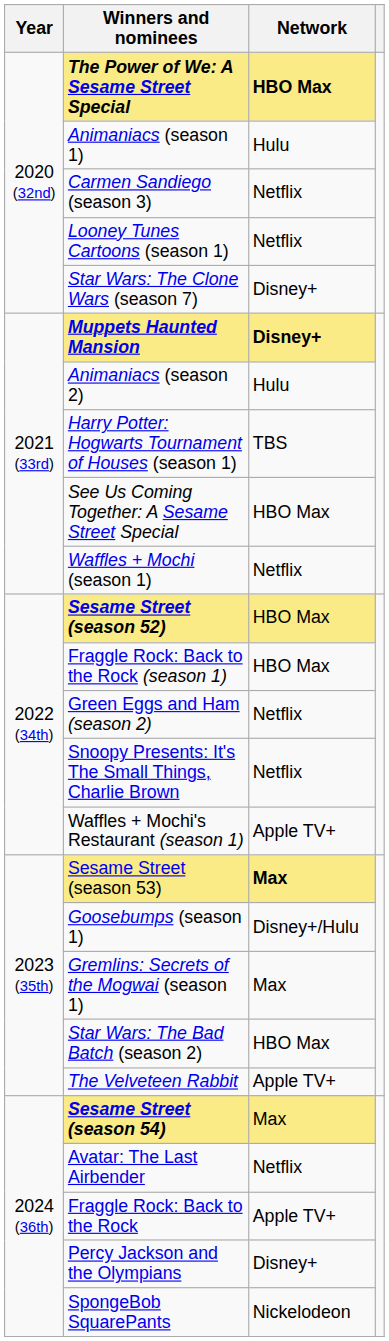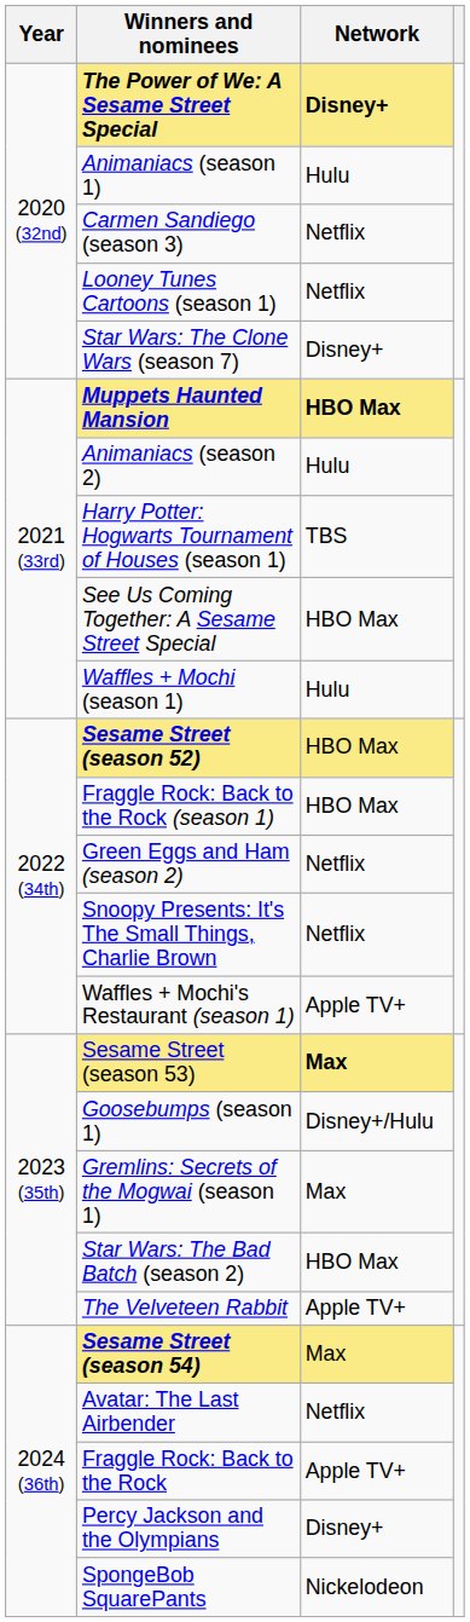 <table class="wikitable" width="55%" cellpadding="5">
 <tr>
 <th width="10%"><strong>Year</strong></th>
 <th width="40%"><strong>Winners and nominees</strong></th>
 <th width="15%"><strong>Network</strong></th>
 <th width="1%"><strong></strong></th>
 </tr>
 <tr>
 <td rowspan="5" style="text-align:center;">2020<br><small>(<a href='#'>32nd</a>)</small></td>
 <td style="background:#FAEB86;"><strong><em>The Power of We: A <a href='#'>Sesame Street</a> Special</em></strong></td>
-<td style="background:#FAEB86;"><strong>HBO Max</strong></td>
+<td style="background:#FAEB86;"><strong>Disney+</strong></td>
 <td rowspan="5" style="text-align:center;"></td>
 </tr>
 <tr>
 <td><em><a href='#'>Animaniacs</a></em> (season 1)</td>
 <td>Hulu</td>
 </tr>
 <tr>
 <td><em><a href='#'>Carmen Sandiego</a></em> (season 3)</td>
 <td>Netflix</td>
 </tr>
 <tr>
 <td><em><a href='#'>Looney Tunes Cartoons</a></em> (season 1)</td>
 <td>Netflix</td>
 </tr>
 <tr>
 <td><em><a href='#'>Star Wars: The Clone Wars</a></em> (season 7)</td>
 <td>Disney+</td>
 </tr>
 <tr>
 <td rowspan="5" style="text-align:center;">2021<br><small>(<a href='#'>33rd</a>)</small></td>
 <td style="background:#FAEB86;"><strong><em><a href='#'>Muppets Haunted Mansion</a></em></strong></td>
-<td style="background:#FAEB86;"><strong>Disney+</strong></td>
+<td style="background:#FAEB86;"><strong>HBO Max</strong></td>
 <td rowspan="5" style="text-align:center;"></td>
 </tr>
 <tr>
 <td><em><a href='#'>Animaniacs</a></em> (season 2)</td>
 <td>Hulu</td>
 </tr>
 <tr>
 <td><em><a href='#'>Harry Potter: Hogwarts Tournament of Houses</a></em> (season 1)</td>
 <td>TBS</td>
 </tr>
 <tr>
 <td><em>See Us Coming Together: A <a href='#'>Sesame Street</a> Special</em></td>
 <td>HBO Max</td>
 </tr>
 <tr>
 <td><em><a href='#'>Waffles + Mochi</a></em> (season 1)</td>
-<td>Netflix</td>
+<td>Hulu</td>
 </tr>
 <tr>
 <td rowspan="5" style="text-align:center;">2022<br><small>(<a href='#'>34th</a>)</small></td>
 <td style="background:#FAEB86;"><strong><em><a href='#'>Sesame Street</a><em> (season 52)<strong></td>
 <td style="background:#FAEB86;"></strong>HBO Max<strong></td>
 <td rowspan="5" style="text-align:center;"></td>
 </tr>
 <tr>
 <td></em><a href='#'>Fraggle Rock: Back to the Rock</a><em> (season 1)</td>
 <td>HBO Max</td>
 </tr>
 <tr>
 <td></em><a href='#'>Green Eggs and Ham</a><em> (season 2)</td>
 <td>Netflix</td>
 </tr>
 <tr>
 <td></em><a href='#'>Snoopy Presents: It's The Small Things, Charlie Brown</a><em></td>
 <td>Netflix</td>
 </tr>
 <tr>
 <td></em>Waffles + Mochi's Restaurant<em> (season 1)</td>
 <td>Apple TV+</td>
 </tr>
 <tr>
 <td rowspan="5" style="text-align:center;">2023<br><small>(<a href='#'>35th</a>)</small></td>
 <td style="background:#FAEB86;"></em></strong><a href='#'>Sesame Street</a></em> (season 53)</strong></td>
 <td style="background:#FAEB86;"><strong>Max</strong></td>
 <td rowspan="5" style="text-align:center;"></td>
 </tr>
 <tr>
 <td><em><a href='#'>Goosebumps</a></em> (season 1)</td>
 <td>Disney+/Hulu</td>
 </tr>
 <tr>
 <td><em><a href='#'>Gremlins: Secrets of the Mogwai</a></em> (season 1)</td>
 <td>Max</td>
 </tr>
 <tr>
 <td><em><a href='#'>Star Wars: The Bad Batch</a></em> (season 2)</td>
 <td>HBO Max</td>
 </tr>
 <tr>
 <td><em><a href='#'>The Velveteen Rabbit</a></em></td>
 <td>Apple TV+</td>
 </tr>
 <tr>
 <td rowspan="5" style="text-align:center;">2024<br><small>(<a href='#'>36th</a>)</small></td>
 <td style="background:#FAEB86;"><strong><em><a href='#'>Sesame Street</a><em> (season 54)<strong></td>
 <td style="background:#FAEB86;"></strong>Max<strong></td>
 <td rowspan="5" style="text-align:center;"></td>
 </tr>
 <tr>
 <td></em><a href='#'>Avatar: The Last Airbender</a><em></td>
 <td>Netflix</td>
 </tr>
 <tr>
 <td></em><a href='#'>Fraggle Rock: Back to the Rock</a><em></td>
 <td>Apple TV+</td>
 </tr>
 <tr>
 <td></em><a href='#'>Percy Jackson and the Olympians</a><em></td>
 <td>Disney+</td>
 </tr>
 <tr>
 <td></em><a href='#'>SpongeBob SquarePants</a><em></td>
 <td>Nickelodeon</td>
 </tr>
 </table>
